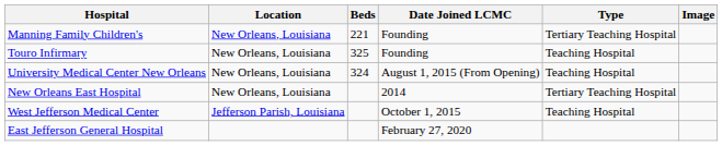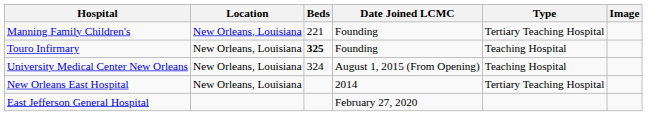 <table class="wikitable">
 <tr>
 <th>Hospital</th>
 <th>Location</th>
 <th>Beds</th>
 <th>Date Joined LCMC</th>
 <th>Type</th>
 <th>Image</th>
 </tr>
 <tr>
 <td><a href='#'>Manning Family Children's</a></td>
 <td><a href='#'>New Orleans, Louisiana</a></td>
 <td>221</td>
 <td>Founding</td>
 <td>Tertiary Teaching Hospital</td>
 <td></td>
 </tr>
 <tr>
 <td><a href='#'>Touro Infirmary</a></td>
 <td>New Orleans, Louisiana</td>
-<td>325</td>
+<td><strong>325</strong></td>
 <td>Founding</td>
 <td>Teaching Hospital</td>
 <td></td>
 </tr>
 <tr>
 <td><a href='#'>University Medical Center New Orleans</a></td>
 <td>New Orleans, Louisiana</td>
 <td>324</td>
 <td>August 1, 2015 (From Opening)</td>
 <td>Teaching Hospital</td>
 <td></td>
 </tr>
 <tr>
 <td><a href='#'>New Orleans East Hospital</a></td>
 <td>New Orleans, Louisiana</td>
 <td></td>
 <td>2014</td>
 <td>Tertiary Teaching Hospital</td>
 <td></td>
 </tr>
 <tr>
-<td><a href='#'>West Jefferson Medical Center</a></td>
-<td><a href='#'>Jefferson Parish, Louisiana</a></td>
-<td></td>
-<td>October 1, 2015</td>
-<td>Teaching Hospital</td>
-<td></td>
-</tr>
-<tr>
 <td><a href='#'>East Jefferson General Hospital</a></td>
 <td></td>
 <td></td>
 <td>February 27, 2020</td>
 <td></td>
 <td></td>
 </tr>
 </table>
